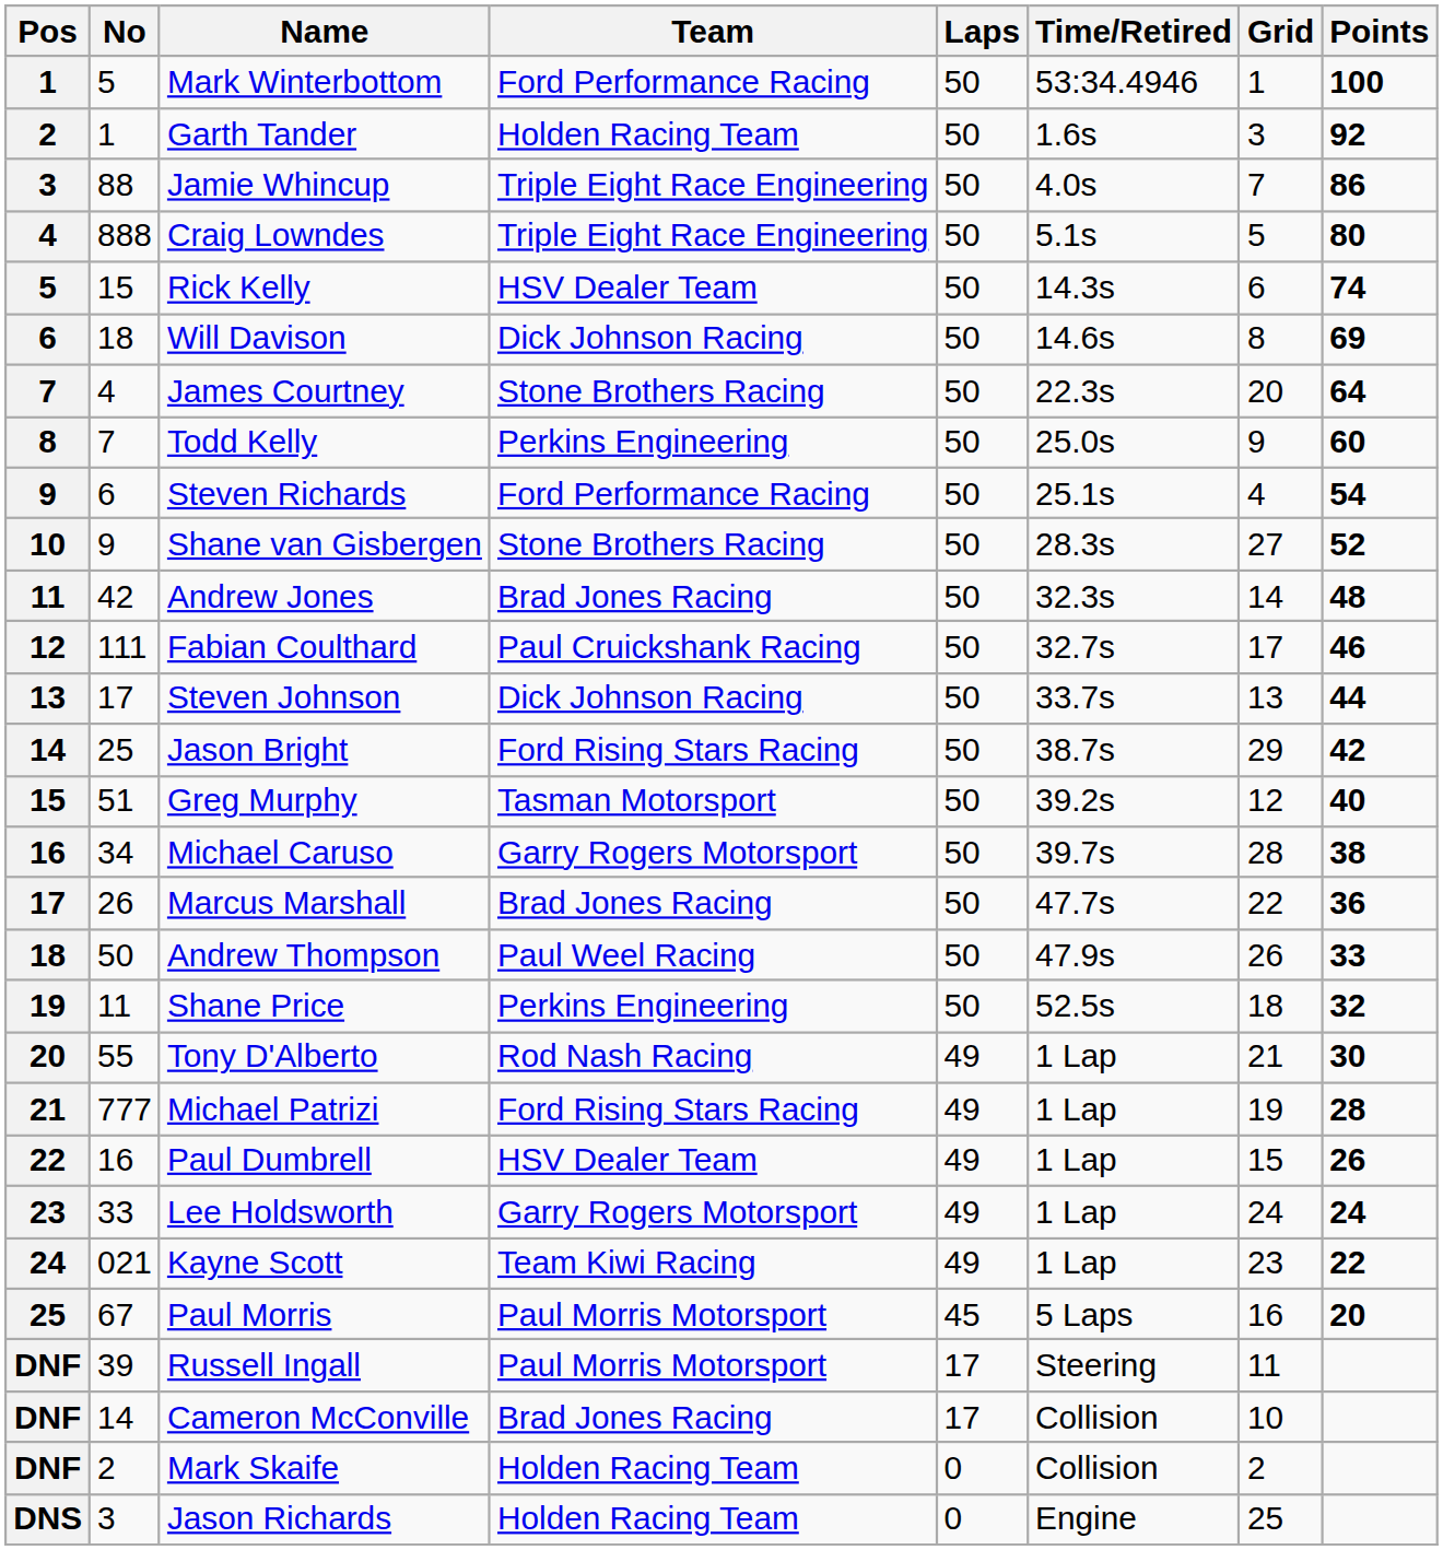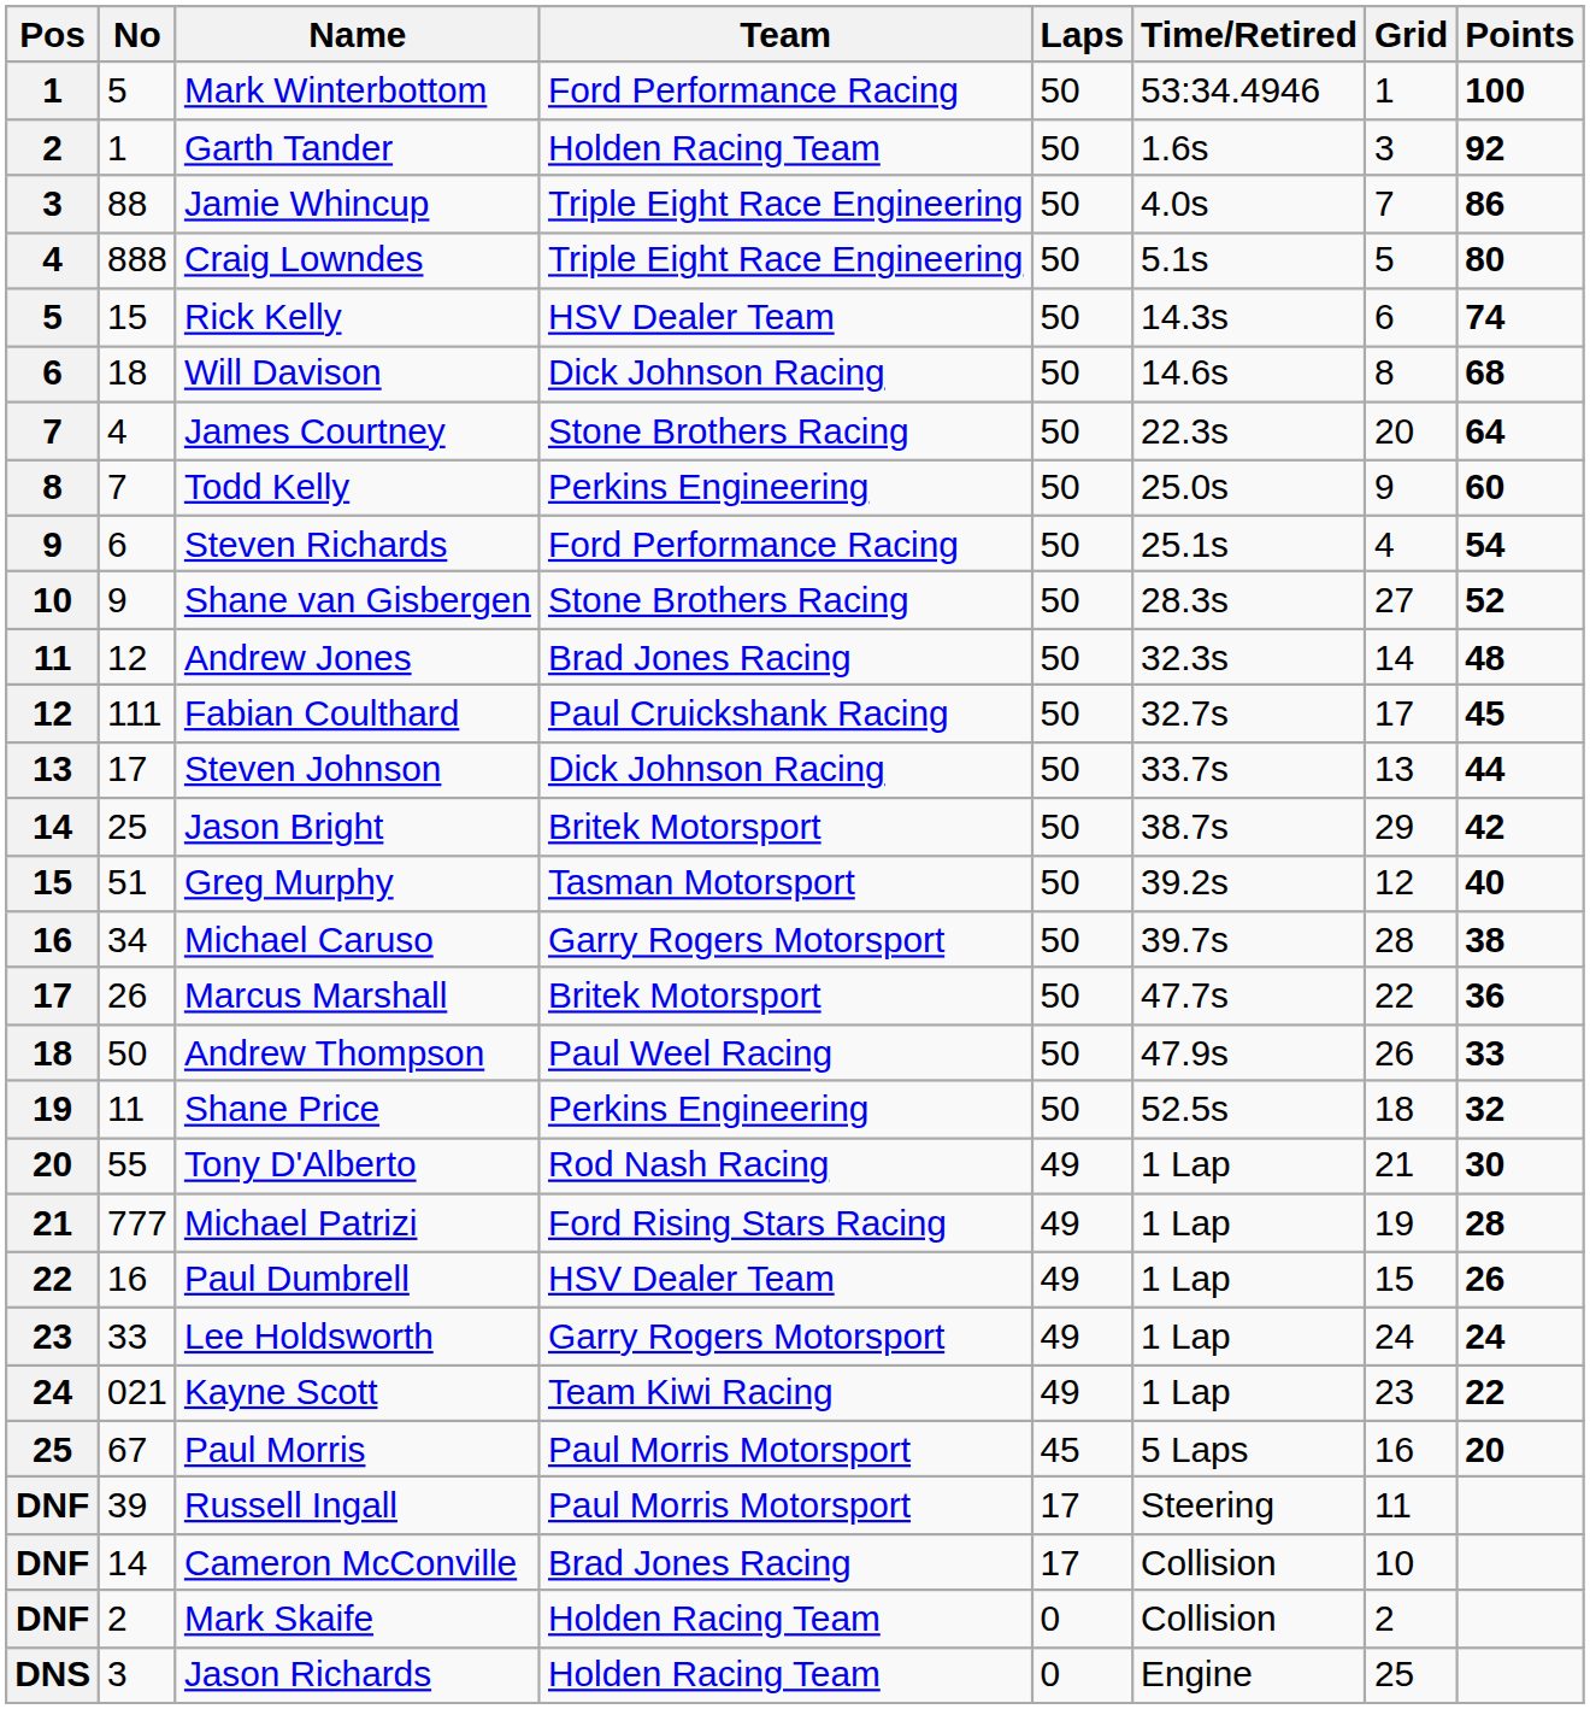 <table class="wikitable" style="font-size: 85%;">
 <tr>
 <th>Pos</th>
 <th>No</th>
 <th>Name</th>
 <th>Team</th>
 <th>Laps</th>
 <th>Time/Retired</th>
 <th>Grid</th>
 <th>Points</th>
 </tr>
 <tr>
 <th>1</th>
 <td>5</td>
 <td> <a href='#'>Mark Winterbottom</a></td>
 <td><a href='#'>Ford Performance Racing</a></td>
 <td>50</td>
 <td>53:34.4946</td>
 <td>1</td>
 <td><strong>100</strong></td>
 </tr>
 <tr>
 <th>2</th>
 <td>1</td>
 <td> <a href='#'>Garth Tander</a></td>
 <td><a href='#'>Holden Racing Team</a></td>
 <td>50</td>
 <td>1.6s</td>
 <td>3</td>
 <td><strong>92</strong></td>
 </tr>
 <tr>
 <th>3</th>
 <td>88</td>
 <td> <a href='#'>Jamie Whincup</a></td>
 <td><a href='#'>Triple Eight Race Engineering</a></td>
 <td>50</td>
 <td>4.0s</td>
 <td>7</td>
 <td><strong>86</strong></td>
 </tr>
 <tr>
 <th>4</th>
 <td>888</td>
 <td> <a href='#'>Craig Lowndes</a></td>
 <td><a href='#'>Triple Eight Race Engineering</a></td>
 <td>50</td>
 <td>5.1s</td>
 <td>5</td>
 <td><strong>80</strong></td>
 </tr>
 <tr>
 <th>5</th>
 <td>15</td>
 <td> <a href='#'>Rick Kelly</a></td>
 <td><a href='#'>HSV Dealer Team</a></td>
 <td>50</td>
 <td>14.3s</td>
 <td>6</td>
 <td><strong>74</strong></td>
 </tr>
 <tr>
 <th>6</th>
 <td>18</td>
 <td> <a href='#'>Will Davison</a></td>
 <td><a href='#'>Dick Johnson Racing</a></td>
 <td>50</td>
 <td>14.6s</td>
 <td>8</td>
-<td><strong>69</strong></td>
+<td><strong>68</strong></td>
 </tr>
 <tr>
 <th>7</th>
 <td>4</td>
 <td> <a href='#'>James Courtney</a></td>
 <td><a href='#'>Stone Brothers Racing</a></td>
 <td>50</td>
 <td>22.3s</td>
 <td>20</td>
 <td><strong>64</strong></td>
 </tr>
 <tr>
 <th>8</th>
 <td>7</td>
 <td> <a href='#'>Todd Kelly</a></td>
 <td><a href='#'>Perkins Engineering</a></td>
 <td>50</td>
 <td>25.0s</td>
 <td>9</td>
 <td><strong>60</strong></td>
 </tr>
 <tr>
 <th>9</th>
 <td>6</td>
 <td> <a href='#'>Steven Richards</a></td>
 <td><a href='#'>Ford Performance Racing</a></td>
 <td>50</td>
 <td>25.1s</td>
 <td>4</td>
 <td><strong>54</strong></td>
 </tr>
 <tr>
 <th>10</th>
 <td>9</td>
 <td> <a href='#'>Shane van Gisbergen</a></td>
 <td><a href='#'>Stone Brothers Racing</a></td>
 <td>50</td>
 <td>28.3s</td>
 <td>27</td>
 <td><strong>52</strong></td>
 </tr>
 <tr>
 <th>11</th>
-<td>42</td>
+<td>12</td>
 <td> <a href='#'>Andrew Jones</a></td>
 <td><a href='#'>Brad Jones Racing</a></td>
 <td>50</td>
 <td>32.3s</td>
 <td>14</td>
 <td><strong>48</strong></td>
 </tr>
 <tr>
 <th>12</th>
 <td>111</td>
 <td> <a href='#'>Fabian Coulthard</a></td>
 <td><a href='#'>Paul Cruickshank Racing</a></td>
 <td>50</td>
 <td>32.7s</td>
 <td>17</td>
-<td><strong>46</strong></td>
+<td><strong>45</strong></td>
 </tr>
 <tr>
 <th>13</th>
 <td>17</td>
 <td> <a href='#'>Steven Johnson</a></td>
 <td><a href='#'>Dick Johnson Racing</a></td>
 <td>50</td>
 <td>33.7s</td>
 <td>13</td>
 <td><strong>44</strong></td>
 </tr>
 <tr>
 <th>14</th>
 <td>25</td>
 <td> <a href='#'>Jason Bright</a></td>
-<td><a href='#'>Ford Rising Stars Racing</a></td>
+<td><a href='#'>Britek Motorsport</a></td>
 <td>50</td>
 <td>38.7s</td>
 <td>29</td>
 <td><strong>42</strong></td>
 </tr>
 <tr>
 <th>15</th>
 <td>51</td>
 <td> <a href='#'>Greg Murphy</a></td>
 <td><a href='#'>Tasman Motorsport</a></td>
 <td>50</td>
 <td>39.2s</td>
 <td>12</td>
 <td><strong>40</strong></td>
 </tr>
 <tr>
 <th>16</th>
 <td>34</td>
 <td> <a href='#'>Michael Caruso</a></td>
 <td><a href='#'>Garry Rogers Motorsport</a></td>
 <td>50</td>
 <td>39.7s</td>
 <td>28</td>
 <td><strong>38</strong></td>
 </tr>
 <tr>
 <th>17</th>
 <td>26</td>
 <td> <a href='#'>Marcus Marshall</a></td>
-<td><a href='#'>Brad Jones Racing</a></td>
+<td><a href='#'>Britek Motorsport</a></td>
 <td>50</td>
 <td>47.7s</td>
 <td>22</td>
 <td><strong>36</strong></td>
 </tr>
 <tr>
 <th>18</th>
 <td>50</td>
 <td> <a href='#'>Andrew Thompson</a></td>
 <td><a href='#'>Paul Weel Racing</a></td>
 <td>50</td>
 <td>47.9s</td>
 <td>26</td>
 <td><strong>33</strong></td>
 </tr>
 <tr>
 <th>19</th>
 <td>11</td>
 <td> <a href='#'>Shane Price</a></td>
 <td><a href='#'>Perkins Engineering</a></td>
 <td>50</td>
 <td>52.5s</td>
 <td>18</td>
 <td><strong>32</strong></td>
 </tr>
 <tr>
 <th>20</th>
 <td>55</td>
 <td> <a href='#'>Tony D'Alberto</a></td>
 <td><a href='#'>Rod Nash Racing</a></td>
 <td>49</td>
 <td> 1 Lap</td>
 <td>21</td>
 <td><strong>30</strong></td>
 </tr>
 <tr>
 <th>21</th>
 <td>777</td>
 <td> <a href='#'>Michael Patrizi</a></td>
 <td><a href='#'>Ford Rising Stars Racing</a></td>
 <td>49</td>
 <td> 1 Lap</td>
 <td>19</td>
 <td><strong>28</strong></td>
 </tr>
 <tr>
 <th>22</th>
 <td>16</td>
 <td> <a href='#'>Paul Dumbrell</a></td>
 <td><a href='#'>HSV Dealer Team</a></td>
 <td>49</td>
 <td> 1 Lap</td>
 <td>15</td>
 <td><strong>26</strong></td>
 </tr>
 <tr>
 <th>23</th>
 <td>33</td>
 <td> <a href='#'>Lee Holdsworth</a></td>
 <td><a href='#'>Garry Rogers Motorsport</a></td>
 <td>49</td>
 <td> 1 Lap</td>
 <td>24</td>
 <td><strong>24</strong></td>
 </tr>
 <tr>
 <th>24</th>
 <td>021</td>
 <td> <a href='#'>Kayne Scott</a></td>
 <td><a href='#'>Team Kiwi Racing</a></td>
 <td>49</td>
 <td> 1 Lap</td>
 <td>23</td>
 <td><strong>22</strong></td>
 </tr>
 <tr>
 <th>25</th>
 <td>67</td>
 <td> <a href='#'>Paul Morris</a></td>
 <td><a href='#'>Paul Morris Motorsport</a></td>
 <td>45</td>
 <td> 5 Laps</td>
 <td>16</td>
 <td><strong>20</strong></td>
 </tr>
 <tr>
 <th>DNF</th>
 <td>39</td>
 <td> <a href='#'>Russell Ingall</a></td>
 <td><a href='#'>Paul Morris Motorsport</a></td>
 <td>17</td>
 <td>Steering</td>
 <td>11</td>
 <td></td>
 </tr>
 <tr>
 <th>DNF</th>
 <td>14</td>
 <td> <a href='#'>Cameron McConville</a></td>
 <td><a href='#'>Brad Jones Racing</a></td>
 <td>17</td>
 <td>Collision</td>
 <td>10</td>
 <td></td>
 </tr>
 <tr>
 <th>DNF</th>
 <td>2</td>
 <td> <a href='#'>Mark Skaife</a></td>
 <td><a href='#'>Holden Racing Team</a></td>
 <td>0</td>
 <td>Collision</td>
 <td>2</td>
 <td></td>
 </tr>
 <tr>
 <th>DNS</th>
 <td>3</td>
 <td> <a href='#'>Jason Richards</a></td>
 <td><a href='#'>Holden Racing Team</a></td>
 <td>0</td>
 <td>Engine</td>
 <td>25</td>
 <td></td>
 </tr>
 <tr>
 </tr>
 </table>
